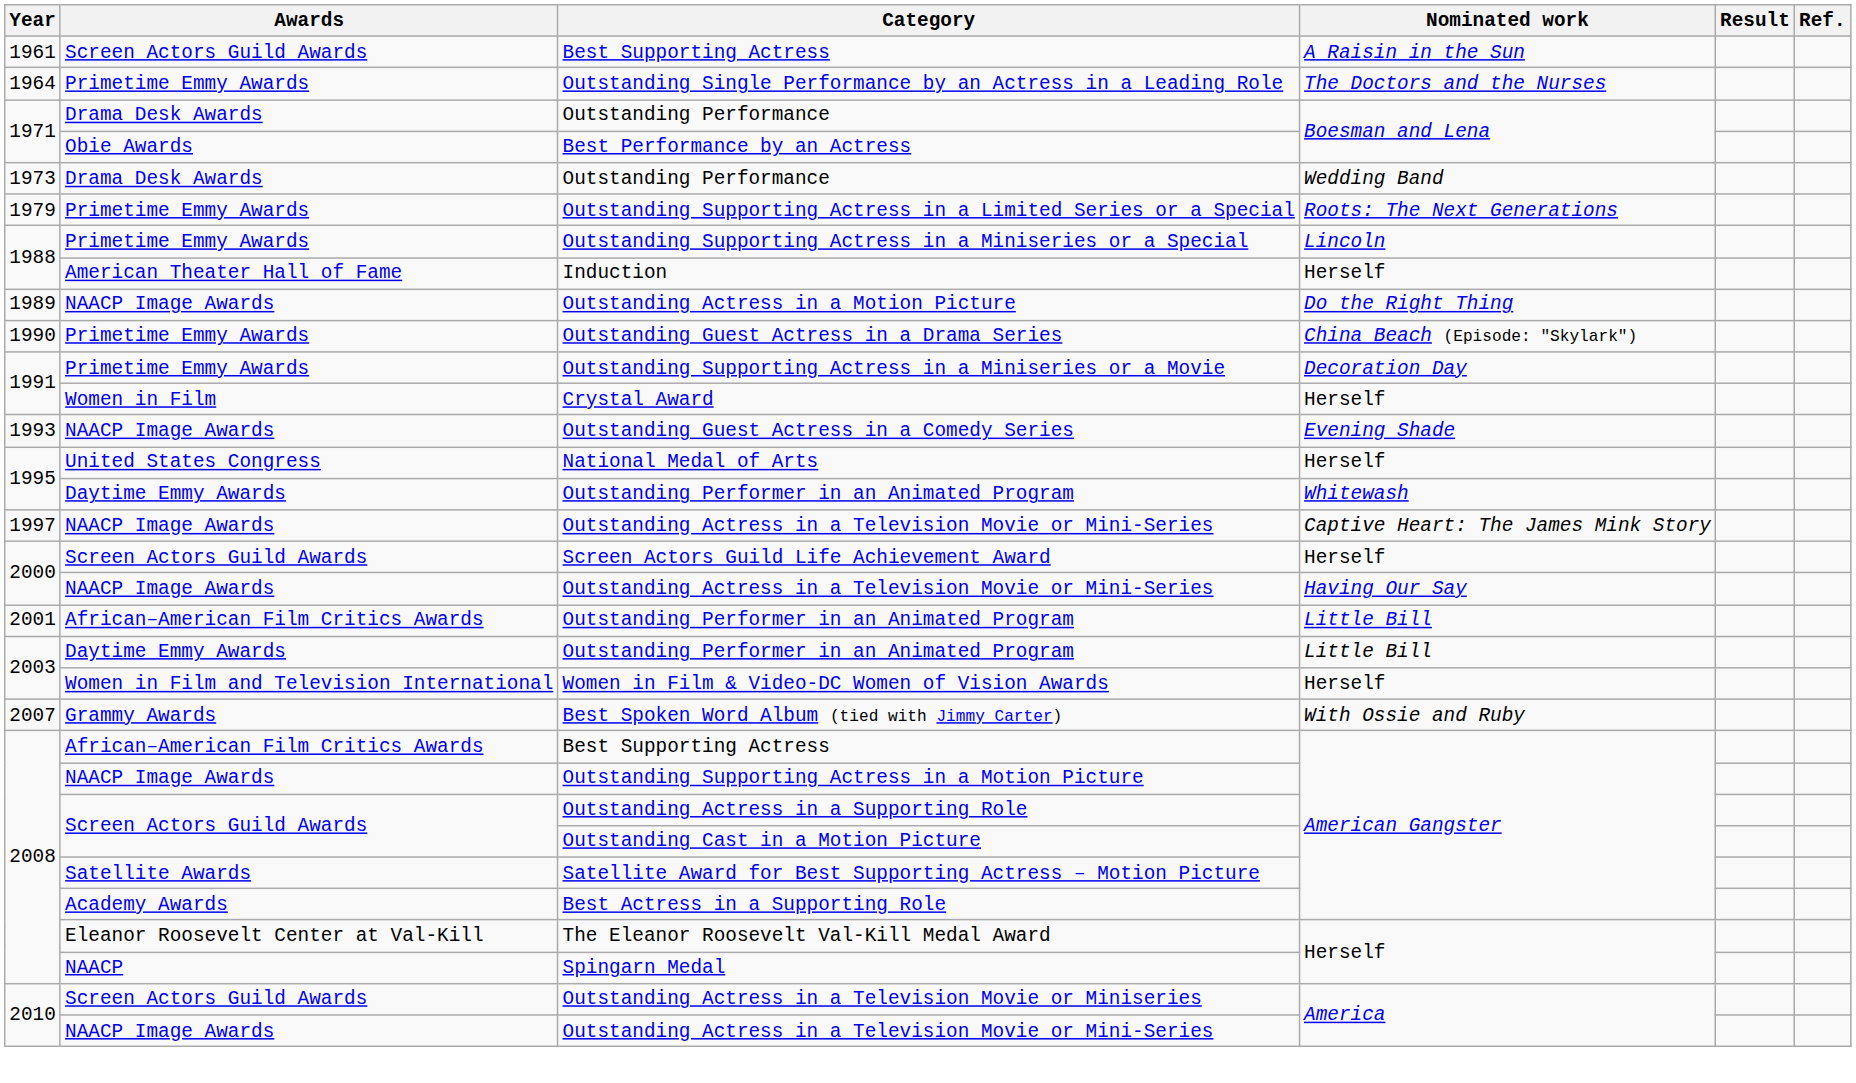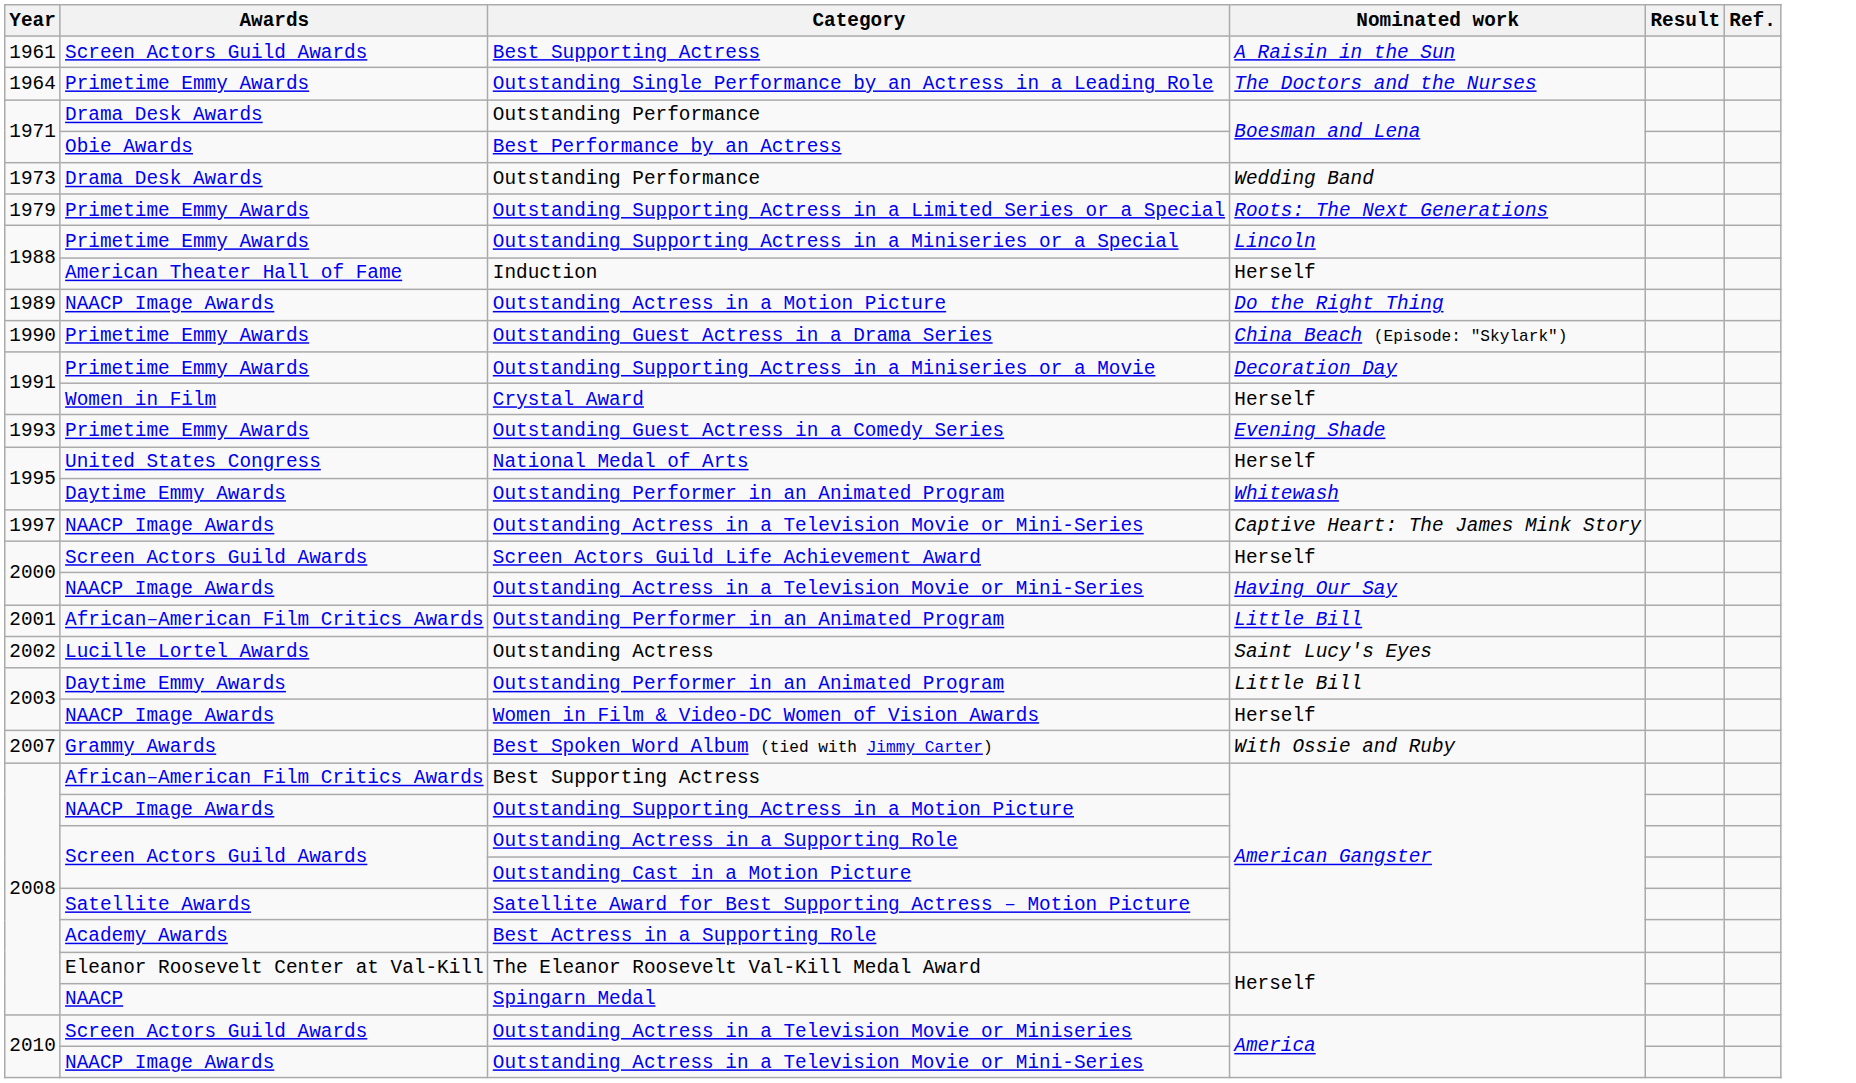 <table class="wikitable sortable">
 <tr>
 <th scope="col">Year</th>
 <th scope="col">Awards</th>
 <th>Category</th>
 <th scope="col">Nominated work</th>
 <th scope="col">Result</th>
 <th class=unsortable>Ref.</th>
 </tr>
 <tr>
 <td>1961</td>
 <td><a href='#'>Screen Actors Guild Awards</a></td>
 <td><a href='#'>Best Supporting Actress</a></td>
 <td><em><a href='#'>A Raisin in the Sun</a></em></td>
 <td></td>
 <td></td>
 </tr>
 <tr>
 <td>1964</td>
 <td><a href='#'>Primetime Emmy Awards</a></td>
 <td><a href='#'>Outstanding Single Performance by an Actress in a Leading Role</a></td>
 <td><em><a href='#'>The Doctors and the Nurses</a></em></td>
 <td></td>
 <td></td>
 </tr>
 <tr>
 <td rowspan="2">1971</td>
 <td><a href='#'>Drama Desk Awards</a></td>
 <td>Outstanding Performance</td>
 <td rowspan="2"><em><a href='#'>Boesman and Lena</a></em></td>
 <td></td>
 <td></td>
 </tr>
 <tr>
 <td><a href='#'>Obie Awards</a></td>
 <td><a href='#'>Best Performance by an Actress</a></td>
 <td></td>
 <td></td>
 </tr>
 <tr>
 <td>1973</td>
 <td><a href='#'>Drama Desk Awards</a></td>
 <td>Outstanding Performance</td>
 <td><em>Wedding Band</em></td>
 <td></td>
 <td></td>
 </tr>
 <tr>
 <td>1979</td>
 <td><a href='#'>Primetime Emmy Awards</a></td>
 <td><a href='#'>Outstanding Supporting Actress in a Limited Series or a Special</a></td>
 <td><em><a href='#'>Roots: The Next Generations</a></em></td>
 <td></td>
 <td></td>
 </tr>
 <tr>
 <td rowspan="2">1988</td>
 <td><a href='#'>Primetime Emmy Awards</a></td>
 <td><a href='#'>Outstanding Supporting Actress in a Miniseries or a Special</a></td>
 <td><em><a href='#'>Lincoln</a></em></td>
 <td></td>
 <td></td>
 </tr>
 <tr>
 <td><a href='#'>American Theater Hall of Fame</a></td>
 <td>Induction</td>
 <td>Herself</td>
 <td></td>
 <td></td>
 </tr>
 <tr>
 <td>1989</td>
 <td><a href='#'>NAACP Image Awards</a></td>
 <td><a href='#'>Outstanding Actress in a Motion Picture</a></td>
 <td><em><a href='#'>Do the Right Thing</a></em></td>
 <td></td>
 <td></td>
 </tr>
 <tr>
 <td>1990</td>
 <td><a href='#'>Primetime Emmy Awards</a></td>
 <td><a href='#'>Outstanding Guest Actress in a Drama Series</a></td>
 <td><em><a href='#'>China Beach</a></em> <small>(Episode: "Skylark")</small></td>
 <td></td>
 <td></td>
 </tr>
 <tr>
 <td rowspan="2">1991</td>
 <td><a href='#'>Primetime Emmy Awards</a></td>
 <td><a href='#'>Outstanding Supporting Actress in a Miniseries or a Movie</a></td>
 <td><em><a href='#'>Decoration Day</a></em></td>
 <td></td>
 <td></td>
 </tr>
 <tr>
 <td><a href='#'>Women in Film</a></td>
 <td><a href='#'>Crystal Award</a></td>
 <td>Herself</td>
 <td></td>
 <td></td>
 </tr>
 <tr>
 <td>1993</td>
-<td><a href='#'>NAACP Image Awards</a></td>
+<td><a href='#'>Primetime Emmy Awards</a></td>
 <td><a href='#'>Outstanding Guest Actress in a Comedy Series</a></td>
 <td><em><a href='#'>Evening Shade</a></em></td>
 <td></td>
 <td></td>
 </tr>
 <tr>
 <td rowspan="2">1995</td>
 <td><a href='#'>United States Congress</a></td>
 <td><a href='#'>National Medal of Arts</a></td>
 <td>Herself</td>
 <td></td>
 <td></td>
 </tr>
 <tr>
 <td><a href='#'>Daytime Emmy Awards</a></td>
 <td><a href='#'>Outstanding Performer in an Animated Program</a></td>
 <td><em><a href='#'>Whitewash</a></em></td>
 <td></td>
 <td></td>
 </tr>
 <tr>
 <td>1997</td>
 <td><a href='#'>NAACP Image Awards</a></td>
 <td><a href='#'>Outstanding Actress in a Television Movie or Mini-Series</a></td>
 <td><em>Captive Heart: The James Mink Story</em></td>
 <td></td>
 <td></td>
 </tr>
 <tr>
 <td rowspan="2">2000</td>
 <td><a href='#'>Screen Actors Guild Awards</a></td>
 <td><a href='#'>Screen Actors Guild Life Achievement Award</a></td>
 <td>Herself</td>
 <td></td>
 <td></td>
 </tr>
 <tr>
 <td><a href='#'>NAACP Image Awards</a></td>
 <td><a href='#'>Outstanding Actress in a Television Movie or Mini-Series</a></td>
 <td><em><a href='#'>Having Our Say</a></em></td>
 <td></td>
 <td></td>
 </tr>
 <tr>
 <td>2001</td>
 <td><a href='#'>African–American Film Critics Awards</a></td>
 <td><a href='#'>Outstanding Performer in an Animated Program</a></td>
 <td><em><a href='#'>Little Bill</a></em></td>
 <td></td>
 <td></td>
 </tr>
 <tr>
+<td>2002</td>
+<td><a href='#'>Lucille Lortel Awards</a></td>
+<td>Outstanding Actress</td>
+<td><em>Saint Lucy's Eyes</em></td>
+<td></td>
+<td></td>
+</tr>
+<tr>
 <td rowspan="2">2003</td>
 <td><a href='#'>Daytime Emmy Awards</a></td>
 <td><a href='#'>Outstanding Performer in an Animated Program</a></td>
 <td><em>Little Bill</em></td>
 <td></td>
 <td></td>
 </tr>
 <tr>
-<td><a href='#'>Women in Film and Television International</a></td>
+<td><a href='#'>NAACP Image Awards</a></td>
 <td><a href='#'>Women in Film & Video-DC Women of Vision Awards</a></td>
 <td>Herself</td>
 <td></td>
 <td></td>
 </tr>
 <tr>
 <td>2007</td>
 <td><a href='#'>Grammy Awards</a></td>
 <td><a href='#'>Best Spoken Word Album</a> <small>(tied with <a href='#'>Jimmy Carter</a>)</small></td>
 <td><em>With Ossie and Ruby</em></td>
 <td></td>
 <td></td>
 </tr>
 <tr>
 <td rowspan="8">2008</td>
 <td><a href='#'>African–American Film Critics Awards</a></td>
 <td>Best Supporting Actress</td>
 <td rowspan="6"><em><a href='#'>American Gangster</a></em></td>
 <td></td>
 <td></td>
 </tr>
 <tr>
 <td><a href='#'>NAACP Image Awards</a></td>
 <td><a href='#'>Outstanding Supporting Actress in a Motion Picture</a></td>
 <td></td>
 <td></td>
 </tr>
 <tr>
 <td rowspan="2"><a href='#'>Screen Actors Guild Awards</a></td>
 <td><a href='#'>Outstanding Actress in a Supporting Role</a></td>
 <td></td>
 <td></td>
 </tr>
 <tr>
 <td><a href='#'>Outstanding Cast in a Motion Picture</a></td>
 <td></td>
 <td></td>
 </tr>
 <tr>
 <td><a href='#'>Satellite Awards</a></td>
 <td><a href='#'>Satellite Award for Best Supporting Actress – Motion Picture</a></td>
 <td></td>
 <td></td>
 </tr>
 <tr>
 <td><a href='#'>Academy Awards</a></td>
 <td><a href='#'>Best Actress in a Supporting Role</a></td>
 <td></td>
 <td></td>
 </tr>
 <tr>
 <td>Eleanor Roosevelt Center at Val-Kill</td>
 <td>The Eleanor Roosevelt Val-Kill Medal Award</td>
 <td rowspan = "2">Herself</td>
 <td></td>
 <td></td>
 </tr>
 <tr>
 <td><a href='#'>NAACP</a></td>
 <td><a href='#'>Spingarn Medal</a></td>
 <td></td>
 <td></td>
 </tr>
 <tr>
 <td rowspan="2">2010</td>
 <td><a href='#'>Screen Actors Guild Awards</a></td>
 <td><a href='#'>Outstanding Actress in a Television Movie or Miniseries</a></td>
 <td rowspan="2"><em><a href='#'>America</a></em></td>
 <td></td>
 <td></td>
 </tr>
 <tr>
 <td><a href='#'>NAACP Image Awards</a></td>
 <td><a href='#'>Outstanding Actress in a Television Movie or Mini-Series</a></td>
 <td></td>
 <td></td>
 </tr>
 </table>
